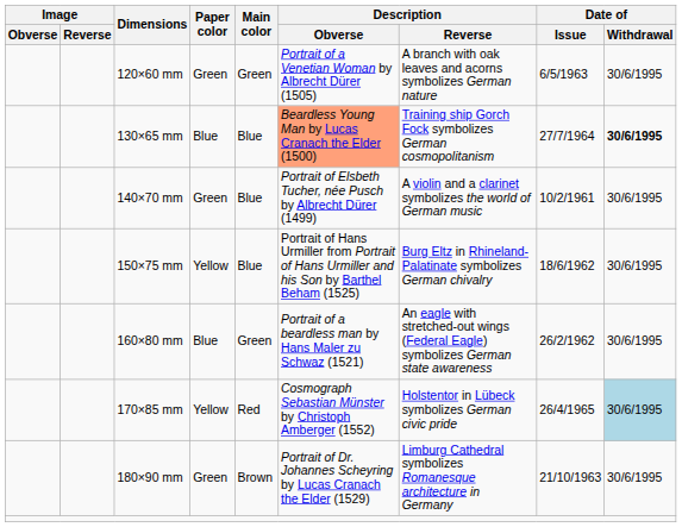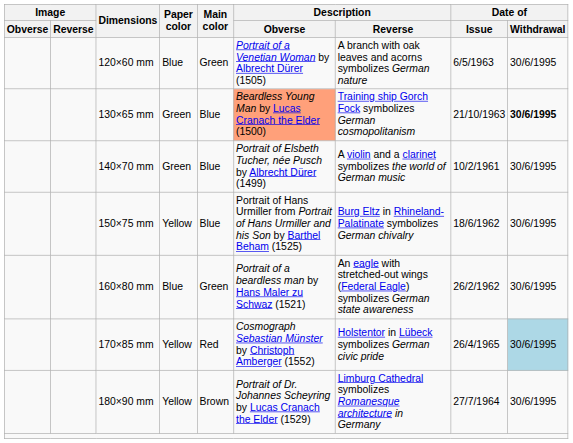 <table class="wikitable">
 <tr>
 <th colspan="2">Image</th>
 <th rowspan="2">Dimensions</th>
 <th rowspan="2">Paper color</th>
 <th rowspan="2">Main color</th>
 <th colspan="2">Description</th>
 <th colspan="2">Date of</th>
 </tr>
 <tr>
 <th>Obverse</th>
 <th>Reverse</th>
 <th>Obverse</th>
 <th>Reverse</th>
 <th>Issue</th>
 <th>Withdrawal</th>
 </tr>
 <tr>
 <td style="text-align:center"></td>
 <td style="text-align:center"></td>
 <td>120×60 mm</td>
-<td>Green</td>
+<td>Blue</td>
 <td>Green</td>
 <td><em><a href='#'>Portrait of a Venetian Woman</a></em> by <a href='#'>Albrecht Dürer</a> (1505)</td>
 <td>A branch with oak leaves and acorns symbolizes <em>German nature</em></td>
 <td>6/5/1963</td>
 <td>30/6/1995</td>
 </tr>
 <tr>
 <td style="text-align:center"></td>
 <td style="text-align:center"></td>
 <td>130×65 mm</td>
-<td>Blue</td>
+<td>Green</td>
 <td>Blue</td>
 <td style="background: lightsalmon;"><em>Beardless Young Man</em> by <a href='#'>Lucas Cranach the Elder</a> (1500)</td>
 <td><a href='#'>Training ship Gorch Fock</a> symbolizes <em>German cosmopolitanism</em></td>
-<td>27/7/1964</td>
+<td>21/10/1963</td>
 <td><strong>30/6/1995</strong></td>
 </tr>
 <tr>
 <td style="text-align:center"></td>
 <td style="text-align:center"></td>
 <td>140×70 mm</td>
 <td>Green</td>
 <td>Blue</td>
 <td><em>Portrait of Elsbeth Tucher, née Pusch</em> by <a href='#'>Albrecht Dürer</a> (1499)</td>
 <td>A <a href='#'>violin</a> and a <a href='#'>clarinet</a> symbolizes <em>the world of German music</em></td>
 <td>10/2/1961</td>
 <td>30/6/1995</td>
 </tr>
 <tr>
 <td style="text-align:center"></td>
 <td style="text-align:center"></td>
 <td>150×75 mm</td>
 <td>Yellow</td>
 <td>Blue</td>
 <td>Portrait of Hans Urmiller from <em>Portrait of Hans Urmiller and his Son</em> by <a href='#'>Barthel Beham</a> (1525)</td>
 <td><a href='#'>Burg Eltz</a> in <a href='#'>Rhineland-Palatinate</a> symbolizes <em>German chivalry</em></td>
 <td>18/6/1962</td>
 <td>30/6/1995</td>
 </tr>
 <tr>
 <td style="text-align:center"></td>
 <td style="text-align:center"></td>
 <td>160×80 mm</td>
 <td>Blue</td>
 <td>Green</td>
 <td><em>Portrait of a beardless man</em> by <a href='#'>Hans Maler zu Schwaz</a> (1521)</td>
 <td>An <a href='#'>eagle</a> with stretched-out wings (<a href='#'>Federal Eagle</a>) symbolizes <em>German state awareness</em></td>
 <td>26/2/1962</td>
 <td>30/6/1995</td>
 </tr>
 <tr>
 <td style="text-align:center"></td>
 <td style="text-align:center"></td>
 <td>170×85 mm</td>
 <td>Yellow</td>
 <td>Red</td>
 <td><em>Cosmograph <a href='#'>Sebastian Münster</a></em> by <a href='#'>Christoph Amberger</a> (1552)</td>
 <td><a href='#'>Holstentor</a> in <a href='#'>Lübeck</a> symbolizes <em>German civic pride</em></td>
 <td>26/4/1965</td>
 <td style="background: lightblue;">30/6/1995</td>
 </tr>
 <tr>
 <td style="text-align:center"></td>
 <td style="text-align:center"></td>
 <td>180×90 mm</td>
-<td>Green</td>
+<td>Yellow</td>
 <td>Brown</td>
 <td><em>Portrait of Dr. Johannes Scheyring</em> by <a href='#'>Lucas Cranach the Elder</a> (1529)</td>
 <td><a href='#'>Limburg Cathedral</a> symbolizes <em><a href='#'>Romanesque architecture</a> in Germany</em></td>
-<td>21/10/1963</td>
+<td>27/7/1964</td>
 <td>30/6/1995</td>
 </tr>
 <tr>
 <td colspan="9"></td>
 </tr>
 </table>
